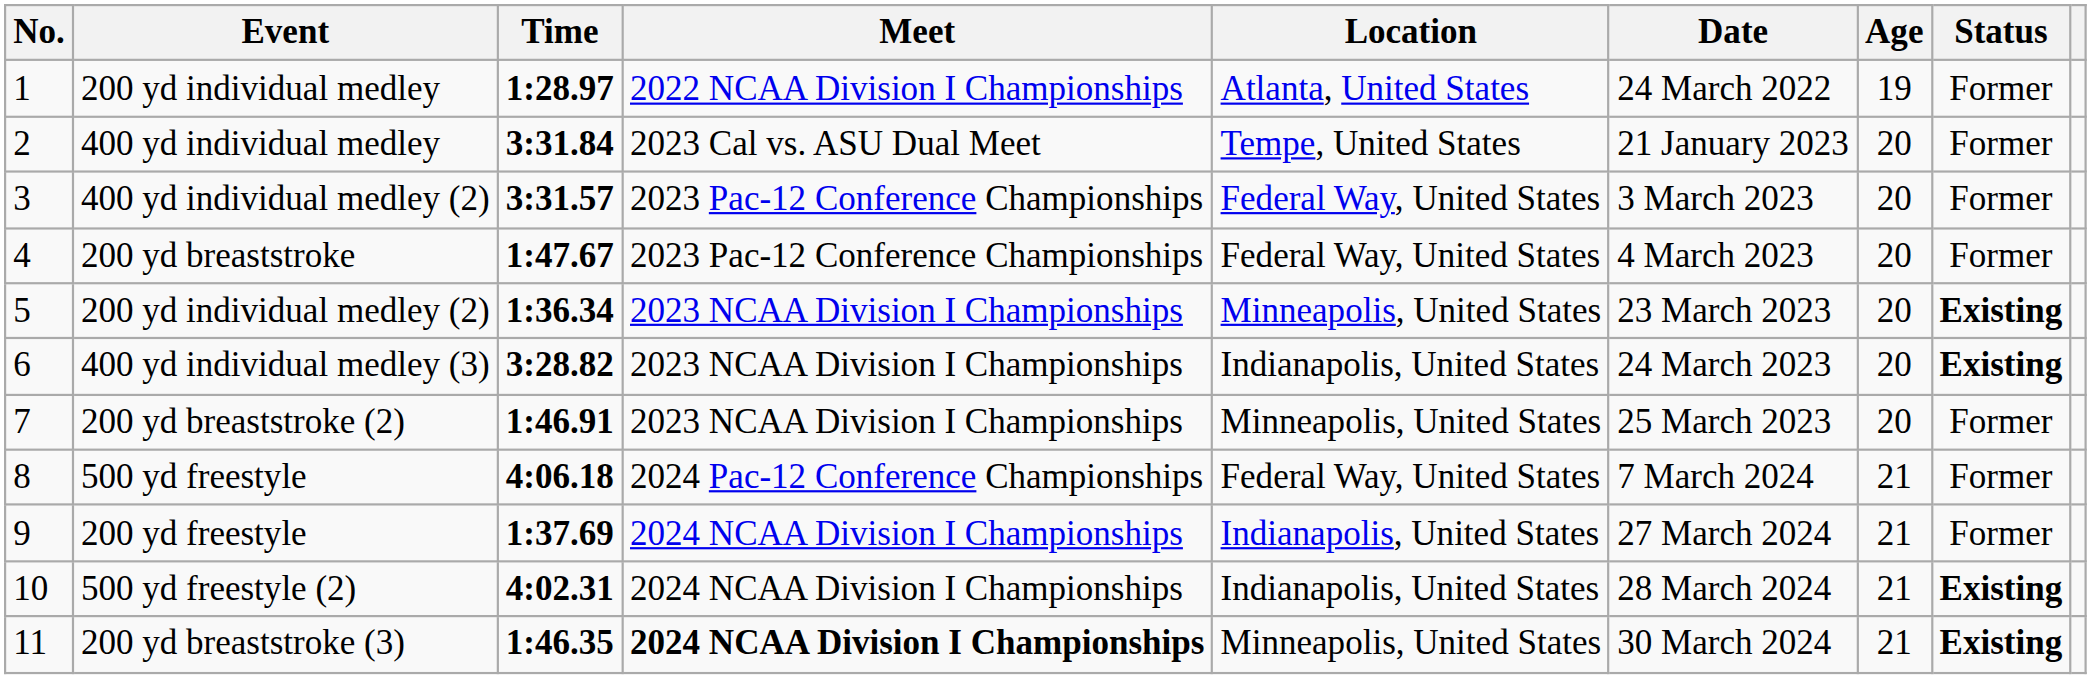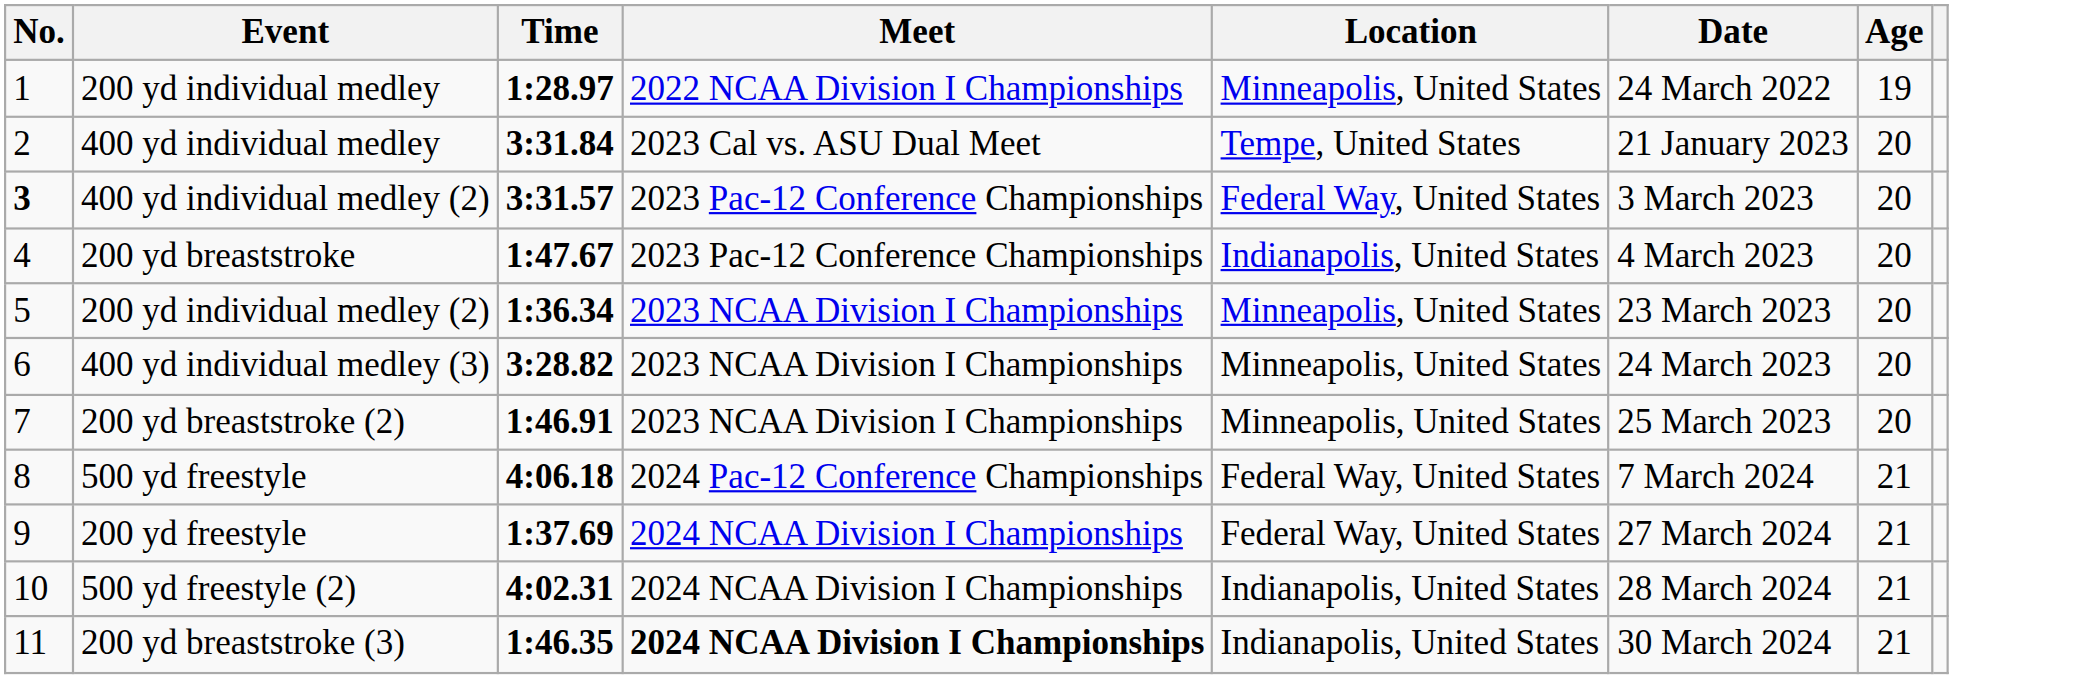 <table class="wikitable sortable">
 <tr>
 <th>No.</th>
 <th>Event</th>
 <th>Time</th>
 <th>Meet</th>
 <th>Location</th>
 <th>Date</th>
 <th>Age</th>
-<th>Status</th>
 <th></th>
 </tr>
 <tr>
 <td>1</td>
 <td>200 yd individual medley</td>
 <td style="text-align:center;"><strong>1:28.97</strong></td>
 <td><a href='#'>2022 NCAA Division I Championships</a></td>
-<td><a href='#'>Atlanta</a>, <a href='#'>United States</a></td>
+<td><a href='#'>Minneapolis</a>, United States</td>
 <td>24 March 2022</td>
 <td style="text-align:center;">19</td>
-<td style="text-align:center;">Former</td>
 <td style="text-align:center;"></td>
 </tr>
 <tr>
 <td>2</td>
 <td>400 yd individual medley</td>
 <td style="text-align:center;"><strong>3:31.84</strong></td>
 <td>2023 Cal vs. ASU Dual Meet</td>
 <td><a href='#'>Tempe</a>, United States</td>
 <td>21 January 2023</td>
 <td style="text-align:center;">20</td>
-<td style="text-align:center;">Former</td>
 <td style="text-align:center;"></td>
 </tr>
 <tr>
-<td>3</td>
+<td><strong>3</strong></td>
 <td>400 yd individual medley (2)</td>
 <td style="text-align:center;"><strong>3:31.57</strong></td>
 <td>2023 <a href='#'>Pac-12 Conference</a> Championships</td>
 <td><a href='#'>Federal Way</a>, United States</td>
 <td>3 March 2023</td>
 <td style="text-align:center;">20</td>
-<td style="text-align:center;">Former</td>
 <td style="text-align:center;"></td>
 </tr>
 <tr>
 <td>4</td>
 <td>200 yd breaststroke</td>
 <td style="text-align:center;"><strong>1:47.67</strong></td>
 <td>2023 Pac-12 Conference Championships</td>
-<td>Federal Way, United States</td>
+<td><a href='#'>Indianapolis</a>, United States</td>
 <td>4 March 2023</td>
 <td style="text-align:center;">20</td>
-<td style="text-align:center;">Former</td>
 <td style="text-align:center;"></td>
 </tr>
 <tr>
 <td>5</td>
 <td>200 yd individual medley (2)</td>
 <td style="text-align:center;"><strong>1:36.34</strong></td>
 <td><a href='#'>2023 NCAA Division I Championships</a></td>
 <td><a href='#'>Minneapolis</a>, United States</td>
 <td>23 March 2023</td>
 <td style="text-align:center;">20</td>
-<td style="text-align:center;"><strong>Existing</strong></td>
 <td style="text-align:center;"></td>
 </tr>
 <tr>
 <td>6</td>
 <td>400 yd individual medley (3)</td>
 <td style="text-align:center;"><strong>3:28.82</strong></td>
 <td>2023 NCAA Division I Championships</td>
-<td>Indianapolis, United States</td>
+<td>Minneapolis, United States</td>
 <td>24 March 2023</td>
 <td style="text-align:center;">20</td>
-<td style="text-align:center;"><strong>Existing</strong></td>
 <td style="text-align:center;"></td>
 </tr>
 <tr>
 <td>7</td>
 <td>200 yd breaststroke (2)</td>
 <td style="text-align:center;"><strong>1:46.91</strong></td>
 <td>2023 NCAA Division I Championships</td>
 <td>Minneapolis, United States</td>
 <td>25 March 2023</td>
 <td style="text-align:center;">20</td>
-<td style="text-align:center;">Former</td>
 <td style="text-align:center;"></td>
 </tr>
 <tr>
 <td>8</td>
 <td>500 yd freestyle</td>
 <td style="text-align:center;"><strong>4:06.18</strong></td>
 <td>2024 <a href='#'>Pac-12 Conference</a> Championships</td>
 <td>Federal Way, United States</td>
 <td>7 March 2024</td>
 <td style="text-align:center;">21</td>
-<td style="text-align:center;">Former</td>
 <td style="text-align:center;"></td>
 </tr>
 <tr>
 <td>9</td>
 <td>200 yd freestyle</td>
 <td style="text-align:center;"><strong>1:37.69</strong></td>
 <td><a href='#'>2024 NCAA Division I Championships</a></td>
-<td><a href='#'>Indianapolis</a>, United States</td>
+<td>Federal Way, United States</td>
 <td>27 March 2024</td>
 <td style="text-align:center;">21</td>
-<td style="text-align:center;">Former</td>
 <td style="text-align:center;"></td>
 </tr>
 <tr>
 <td>10</td>
 <td>500 yd freestyle (2)</td>
 <td style="text-align:center;"><strong>4:02.31</strong></td>
 <td>2024 NCAA Division I Championships</td>
 <td>Indianapolis, United States</td>
 <td>28 March 2024</td>
 <td style="text-align:center;">21</td>
-<td style="text-align:center;"><strong>Existing</strong></td>
 <td style="text-align:center;"></td>
 </tr>
 <tr>
 <td>11</td>
 <td>200 yd breaststroke (3)</td>
 <td style="text-align:center;"><strong>1:46.35</strong></td>
 <td><strong>2024 NCAA Division I Championships</strong></td>
-<td>Minneapolis, United States</td>
+<td>Indianapolis, United States</td>
 <td>30 March 2024</td>
 <td style="text-align:center;">21</td>
-<td style="text-align:center;"><strong>Existing</strong></td>
 <td style="text-align:center;"></td>
 </tr>
 </table>
